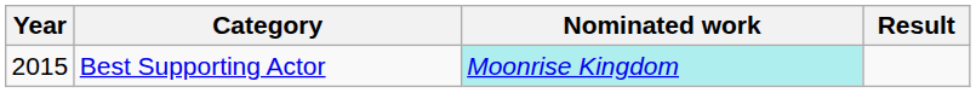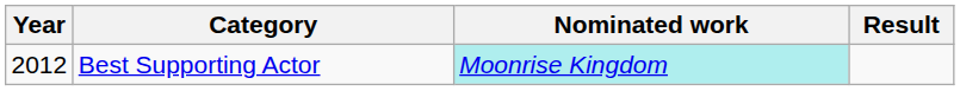 <table class=wikitable>
 <tr>
 <th scope="col" style="width:1em;">Year</th>
 <th scope="col" style="width:33em;">Category</th>
 <th scope="col" style="width:34em;">Nominated work</th>
 <th scope="col" style="width:5em;">Result</th>
 </tr>
 <tr>
-<td>2015</td>
+<td>2012</td>
 <td><a href='#'>Best Supporting Actor</a></td>
 <td style="background: paleturquoise;"><em><a href='#'>Moonrise Kingdom</a></em></td>
 <td></td>
 </tr>
 </table>
